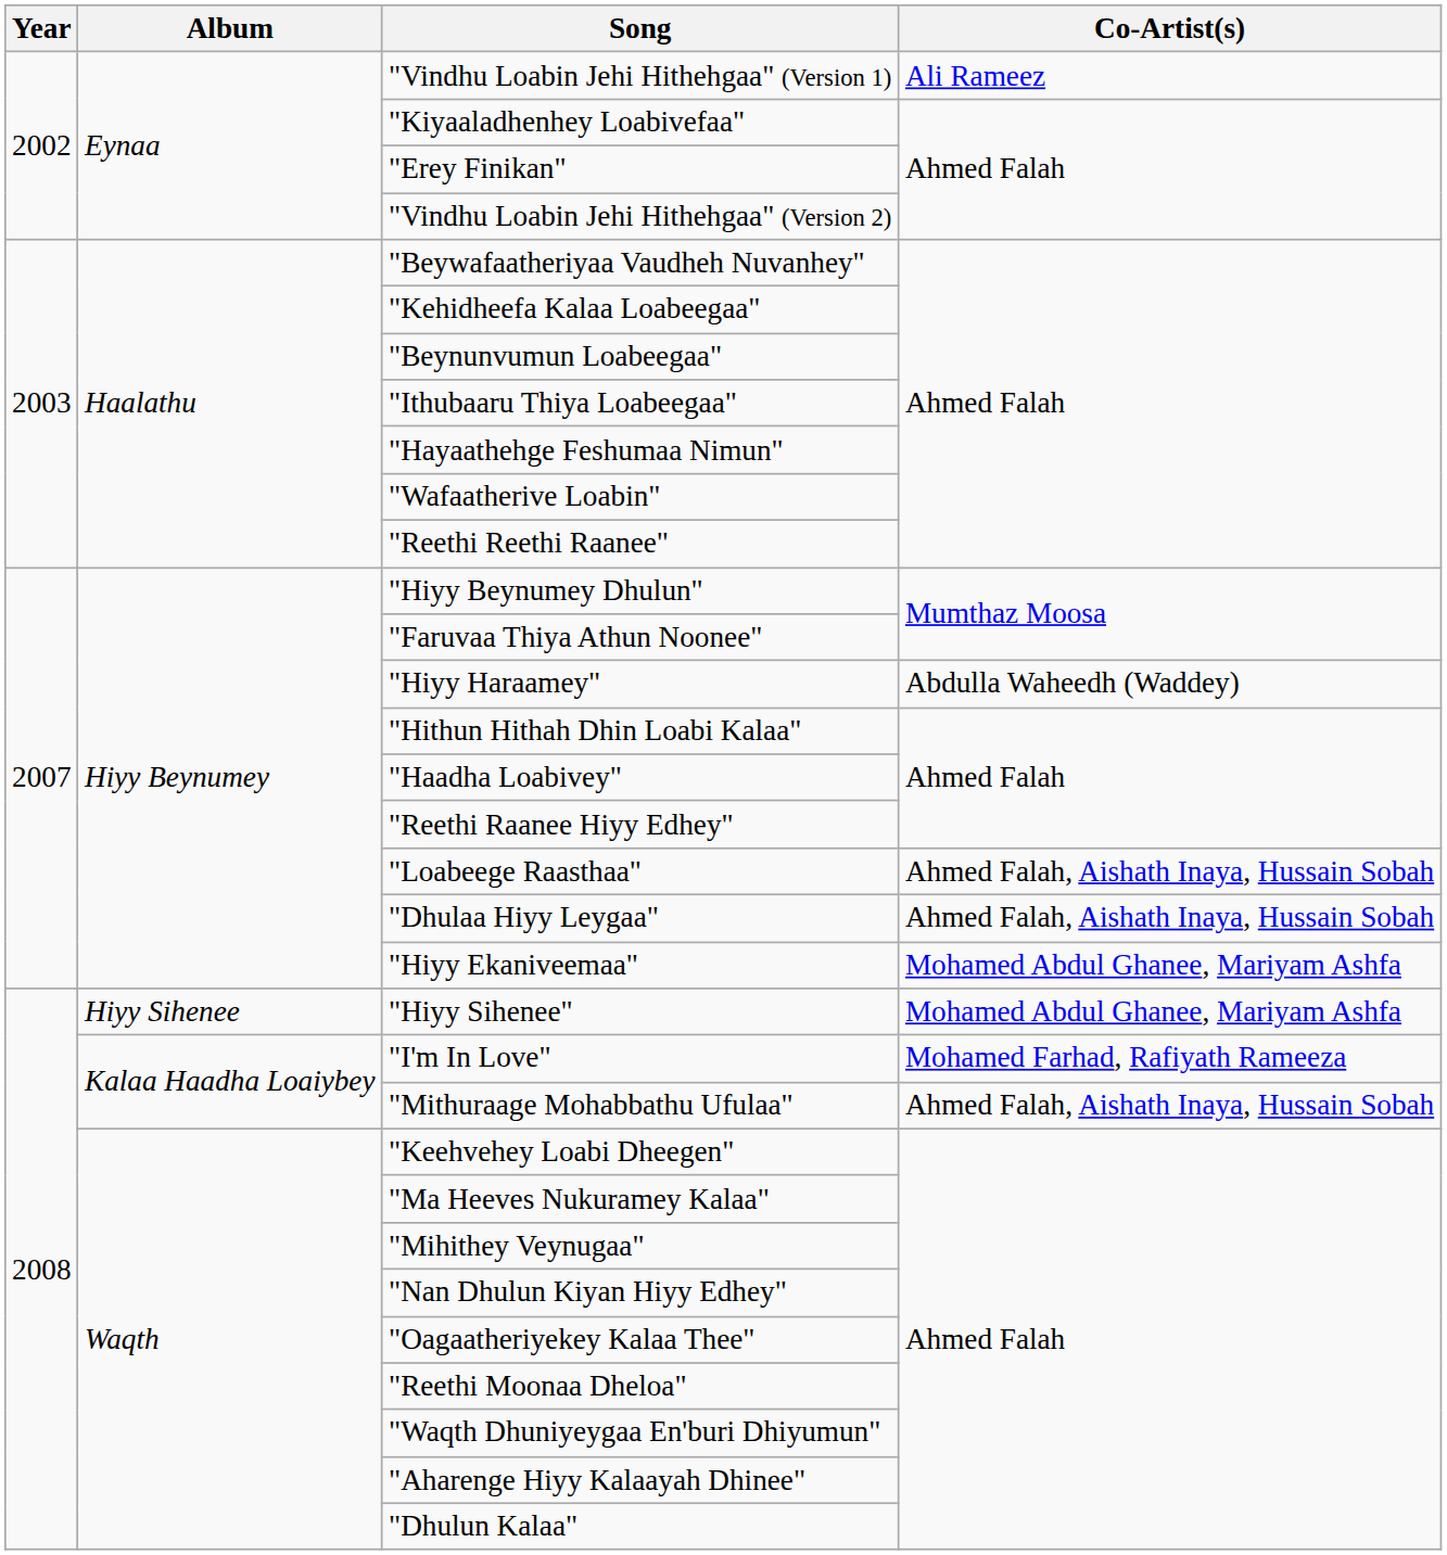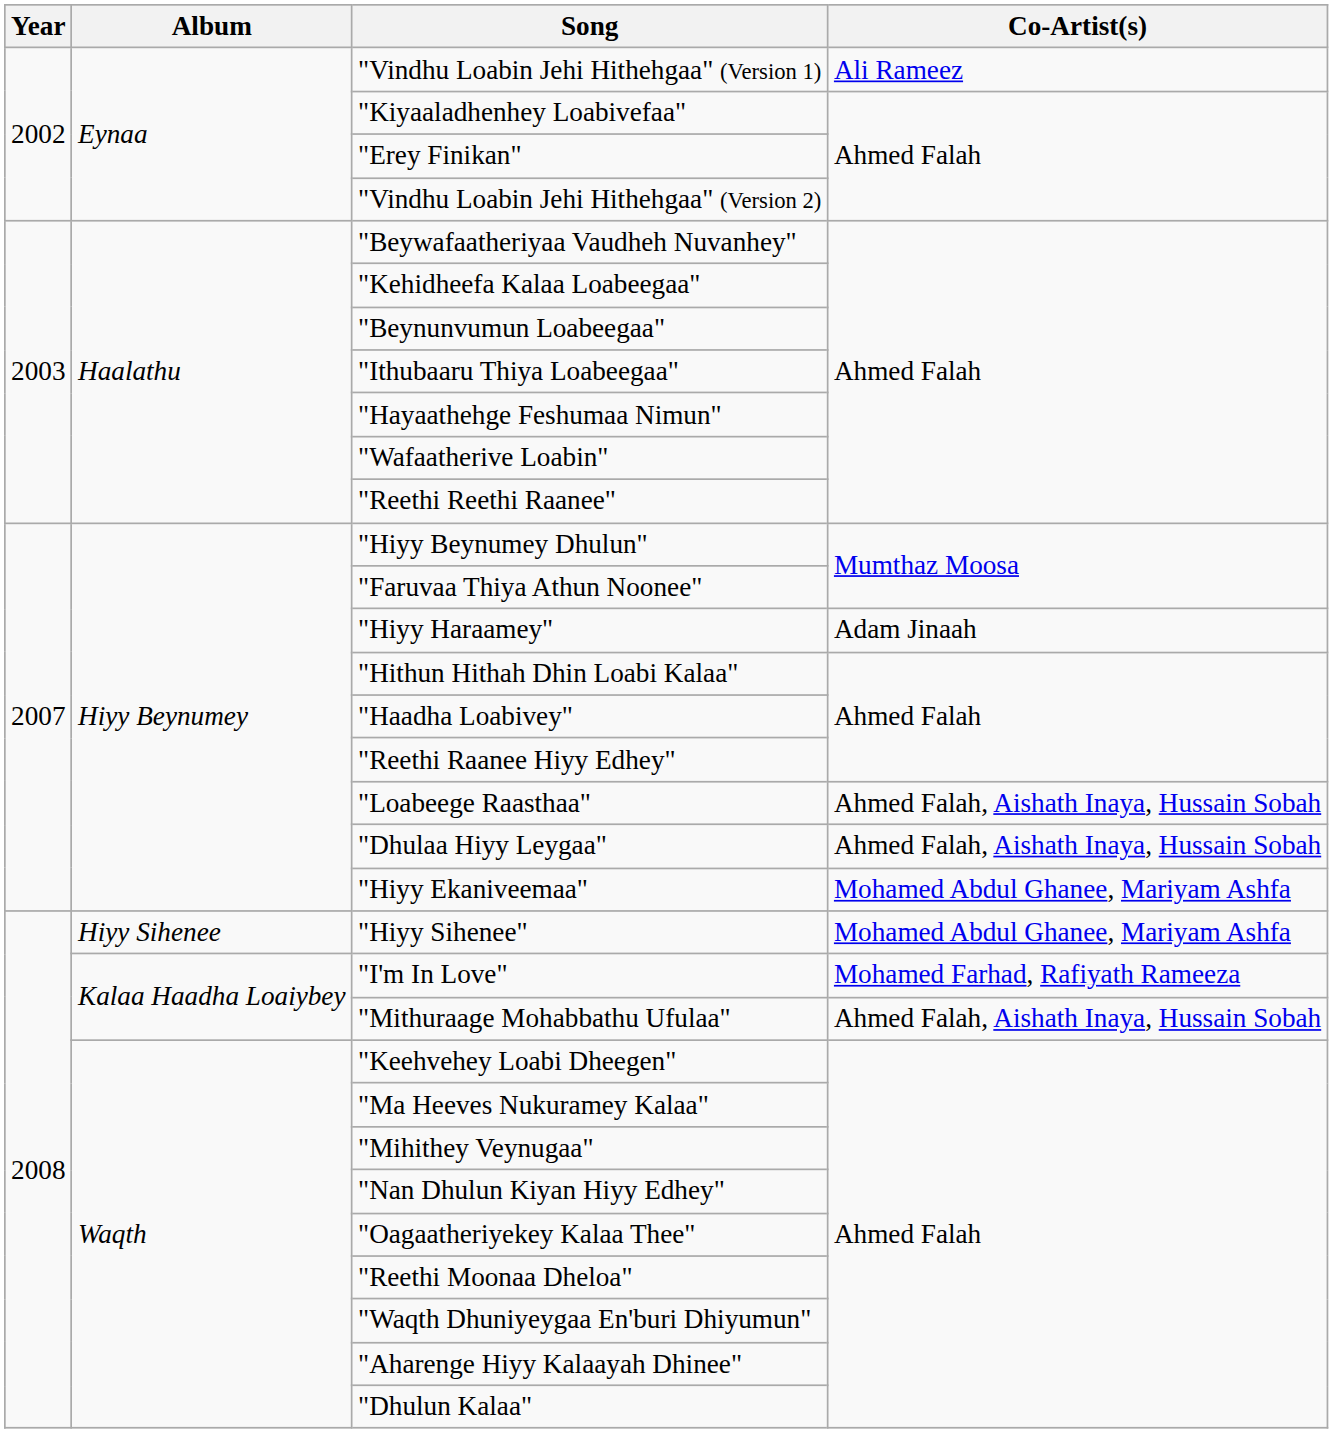 <table class="wikitable">
 <tr>
 <th>Year</th>
 <th>Album</th>
 <th>Song</th>
 <th>Co-Artist(s)</th>
 </tr>
 <tr>
 <td rowspan="4">2002</td>
 <td rowspan="4"><em>Eynaa</em></td>
 <td>"Vindhu Loabin Jehi Hithehgaa" <small>(Version 1)</small></td>
 <td><a href='#'>Ali Rameez</a></td>
 </tr>
 <tr>
 <td>"Kiyaaladhenhey Loabivefaa"</td>
 <td rowspan="3">Ahmed Falah</td>
 </tr>
 <tr>
 <td>"Erey Finikan"</td>
 </tr>
 <tr>
 <td>"Vindhu Loabin Jehi Hithehgaa" <small>(Version 2)</small></td>
 </tr>
 <tr>
 <td rowspan="7">2003</td>
 <td rowspan="7"><em>Haalathu</em></td>
 <td>"Beywafaatheriyaa Vaudheh Nuvanhey"</td>
 <td rowspan="7">Ahmed Falah</td>
 </tr>
 <tr>
 <td>"Kehidheefa Kalaa Loabeegaa"</td>
 </tr>
 <tr>
 <td>"Beynunvumun Loabeegaa"</td>
 </tr>
 <tr>
 <td>"Ithubaaru Thiya Loabeegaa"</td>
 </tr>
 <tr>
 <td>"Hayaathehge Feshumaa Nimun"</td>
 </tr>
 <tr>
 <td>"Wafaatherive Loabin"</td>
 </tr>
 <tr>
 <td>"Reethi Reethi Raanee"</td>
 </tr>
 <tr>
 <td rowspan="9">2007</td>
 <td rowspan="9"><em>Hiyy Beynumey</em></td>
 <td>"Hiyy Beynumey Dhulun"</td>
 <td rowspan="2"><a href='#'>Mumthaz Moosa</a></td>
 </tr>
 <tr>
 <td>"Faruvaa Thiya Athun Noonee"</td>
 </tr>
 <tr>
 <td>"Hiyy Haraamey"</td>
-<td>Abdulla Waheedh (Waddey)</td>
+<td>Adam Jinaah</td>
 </tr>
 <tr>
 <td>"Hithun Hithah Dhin Loabi Kalaa"</td>
 <td rowspan="3">Ahmed Falah</td>
 </tr>
 <tr>
 <td>"Haadha Loabivey"</td>
 </tr>
 <tr>
 <td>"Reethi Raanee Hiyy Edhey"</td>
 </tr>
 <tr>
 <td>"Loabeege Raasthaa"</td>
 <td>Ahmed Falah, <a href='#'>Aishath Inaya</a>, <a href='#'>Hussain Sobah</a></td>
 </tr>
 <tr>
 <td>"Dhulaa Hiyy Leygaa"</td>
 <td>Ahmed Falah, <a href='#'>Aishath Inaya</a>, <a href='#'>Hussain Sobah</a></td>
 </tr>
 <tr>
 <td>"Hiyy Ekaniveemaa"</td>
 <td><a href='#'>Mohamed Abdul Ghanee</a>, <a href='#'>Mariyam Ashfa</a></td>
 </tr>
 <tr>
 <td rowspan="12">2008</td>
 <td><em>Hiyy Sihenee</em></td>
 <td>"Hiyy Sihenee"</td>
 <td><a href='#'>Mohamed Abdul Ghanee</a>, <a href='#'>Mariyam Ashfa</a></td>
 </tr>
 <tr>
 <td rowspan="2"><em>Kalaa Haadha Loaiybey</em></td>
 <td>"I'm In Love"</td>
 <td><a href='#'>Mohamed Farhad</a>, <a href='#'>Rafiyath Rameeza</a></td>
 </tr>
 <tr>
 <td>"Mithuraage Mohabbathu Ufulaa"</td>
 <td>Ahmed Falah, <a href='#'>Aishath Inaya</a>, <a href='#'>Hussain Sobah</a></td>
 </tr>
 <tr>
 <td rowspan="9"><em>Waqth</em></td>
 <td>"Keehvehey Loabi Dheegen"</td>
 <td rowspan="9">Ahmed Falah</td>
 </tr>
 <tr>
 <td>"Ma Heeves Nukuramey Kalaa"</td>
 </tr>
 <tr>
 <td>"Mihithey Veynugaa"</td>
 </tr>
 <tr>
 <td>"Nan Dhulun Kiyan Hiyy Edhey"</td>
 </tr>
 <tr>
 <td>"Oagaatheriyekey Kalaa Thee"</td>
 </tr>
 <tr>
 <td>"Reethi Moonaa Dheloa"</td>
 </tr>
 <tr>
 <td>"Waqth Dhuniyeygaa En'buri Dhiyumun"</td>
 </tr>
 <tr>
 <td>"Aharenge Hiyy Kalaayah Dhinee"</td>
 </tr>
 <tr>
 <td>"Dhulun Kalaa"</td>
 </tr>
 </table>
